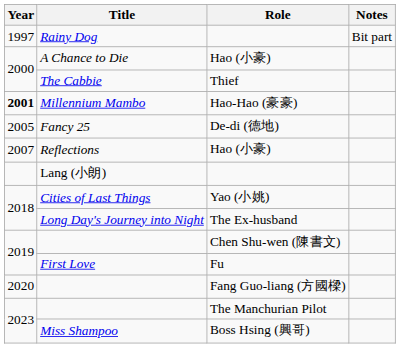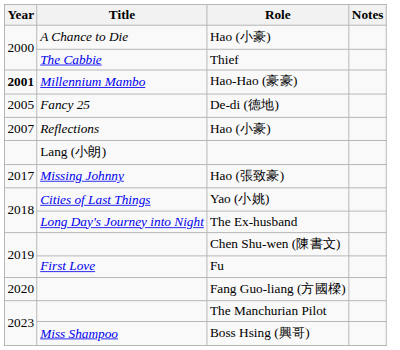 <table class="wikitable">
 <tr>
 <th>Year</th>
 <th>Title</th>
 <th>Role</th>
 <th>Notes</th>
-</tr>
-<tr>
-<td>1997</td>
-<td><em><a href='#'>Rainy Dog</a></em></td>
-<td></td>
-<td>Bit part</td>
 </tr>
 <tr>
 <td rowspan="2">2000</td>
 <td><em>A Chance to Die</em></td>
 <td>Hao (小豪)</td>
 <td></td>
 </tr>
 <tr>
 <td><em><a href='#'>The Cabbie</a></em></td>
 <td>Thief</td>
 <td></td>
 </tr>
 <tr>
 <td><strong>2001</strong></td>
 <td><em><a href='#'>Millennium Mambo</a></em></td>
 <td>Hao-Hao (豪豪)</td>
 <td></td>
 </tr>
 <tr>
 <td>2005</td>
 <td><em>Fancy 25</em></td>
 <td>De-di (德地)</td>
 <td></td>
 </tr>
 <tr>
 <td>2007</td>
 <td><em>Reflections</em></td>
 <td>Hao (小豪)</td>
 <td></td>
 </tr>
 <tr>
 <td><em></em></td>
 <td>Lang (小朗)</td>
+<td></td>
+</tr>
+<tr>
+<td>2017</td>
+<td><em><a href='#'>Missing Johnny</a></em></td>
+<td>Hao (張致豪)</td>
 <td></td>
 </tr>
 <tr>
 <td rowspan="2">2018</td>
 <td><em><a href='#'>Cities of Last Things</a></em></td>
 <td>Yao (小姚)</td>
 <td></td>
 </tr>
 <tr>
 <td><em><a href='#'>Long Day's Journey into Night</a></em></td>
 <td>The Ex-husband</td>
 <td></td>
 </tr>
 <tr>
 <td rowspan="2">2019</td>
 <td><em></em></td>
 <td>Chen Shu-wen (陳書文)</td>
 <td></td>
 </tr>
 <tr>
 <td><em><a href='#'>First Love</a></em></td>
 <td>Fu</td>
 <td></td>
 </tr>
 <tr>
 <td>2020</td>
 <td><em></em></td>
 <td>Fang Guo-liang (方國樑)</td>
 <td></td>
 </tr>
 <tr>
 <td rowspan="2">2023</td>
 <td><em></em></td>
 <td>The Manchurian Pilot</td>
 <td></td>
 </tr>
 <tr>
 <td><em><a href='#'>Miss Shampoo</a></em></td>
 <td>Boss Hsing (興哥)</td>
 <td></td>
 </tr>
 </table>
